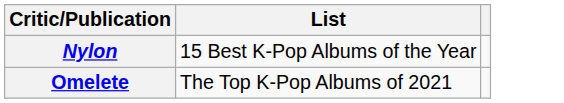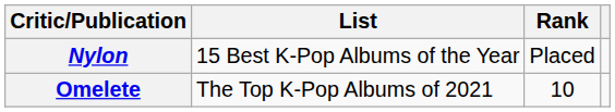 <table class="wikitable sortable plainrowheaders">
 <tr>
 <th scope="col">Critic/Publication</th>
 <th scope="col">List</th>
+<th scope="col" data-sort-type="number">Rank</th>
 <th scope="col" class="unsortable"></th>
 </tr>
 <tr>
 <th scope="row"><em><a href='#'>Nylon</a></em></th>
 <td>15 Best K-Pop Albums of the Year</td>
+<td style="text-align:center">Placed</td>
 <td style="text-align:center"></td>
 </tr>
 <tr>
 <th scope="row"><a href='#'>Omelete</a></th>
 <td>The Top K-Pop Albums of 2021</td>
+<td style="text-align:center;">10</td>
 <td style="text-align:center;"></td>
 </tr>
 </table>
